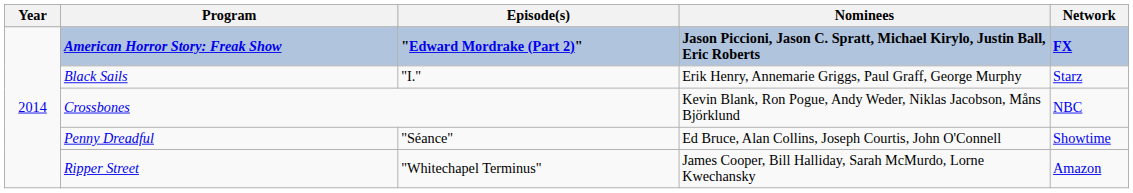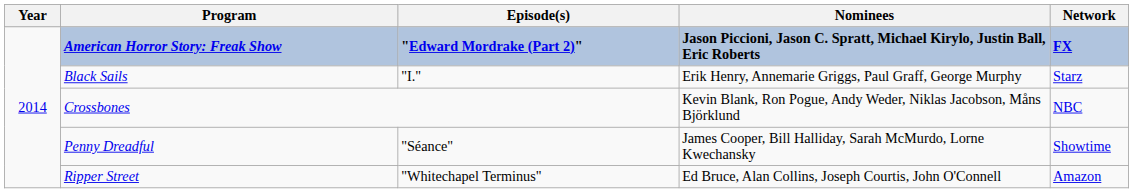 <table class="wikitable" style="width:100%">
 <tr bgcolor="#bebebe">
 <th width="5%">Year</th>
 <th width="30%">Program</th>
 <th width="25%">Episode(s)</th>
 <th width="33%">Nominees</th>
 <th width="8%">Network</th>
 </tr>
 <tr>
 <td rowspan="5" style="text-align:center;"><a href='#'>2014</a><br></td>
 <td style="background:#B0C4DE;"><strong><em><a href='#'>American Horror Story: Freak Show</a></em></strong></td>
 <td style="background:#B0C4DE;"><strong>"<a href='#'>Edward Mordrake (Part 2)</a>"</strong></td>
 <td style="background:#B0C4DE;"><strong>Jason Piccioni, Jason C. Spratt, Michael Kirylo, Justin Ball, Eric Roberts</strong></td>
 <td style="background:#B0C4DE;"><strong><a href='#'>FX</a></strong></td>
 </tr>
 <tr>
 <td><em><a href='#'>Black Sails</a></em></td>
 <td>"I."</td>
 <td>Erik Henry, Annemarie Griggs, Paul Graff, George Murphy</td>
 <td><a href='#'>Starz</a></td>
 </tr>
 <tr>
 <td colspan="2"><em><a href='#'>Crossbones</a></em></td>
 <td>Kevin Blank, Ron Pogue, Andy Weder, Niklas Jacobson, Måns Björklund</td>
 <td><a href='#'>NBC</a></td>
 </tr>
 <tr>
 <td><em><a href='#'>Penny Dreadful</a></em></td>
 <td>"Séance"</td>
-<td>Ed Bruce, Alan Collins, Joseph Courtis, John O'Connell</td>
+<td>James Cooper, Bill Halliday, Sarah McMurdo, Lorne Kwechansky</td>
 <td><a href='#'>Showtime</a></td>
 </tr>
 <tr>
 <td><em><a href='#'>Ripper Street</a></em></td>
 <td>"Whitechapel Terminus"</td>
-<td>James Cooper, Bill Halliday, Sarah McMurdo, Lorne Kwechansky</td>
+<td>Ed Bruce, Alan Collins, Joseph Courtis, John O'Connell</td>
 <td><a href='#'>Amazon</a></td>
 </tr>
 </table>
